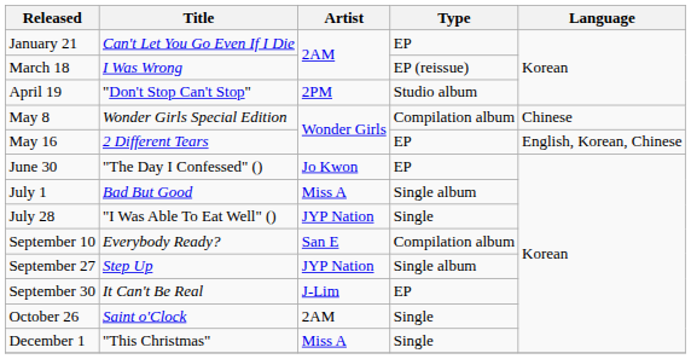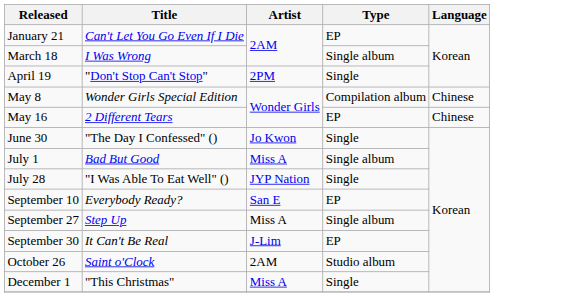 <table class="wikitable plainrowheaders">
 <tr>
 <th scope="col">Released</th>
 <th scope="col">Title</th>
 <th scope="col">Artist</th>
 <th scope="col">Type</th>
 <th scope="col">Language</th>
 </tr>
 <tr>
 <td rowspan="1">January 21</td>
 <td rowspan="1"><em><a href='#'>Can't Let You Go Even If I Die</a></em></td>
 <td rowspan="2"><a href='#'>2AM</a></td>
 <td rowspan="1">EP</td>
 <td rowspan="3">Korean</td>
 </tr>
 <tr>
 <td rowspan="1">March 18</td>
 <td rowspan="1"><em><a href='#'>I Was Wrong</a></em></td>
-<td rowspan="1">EP (reissue)</td>
+<td rowspan="1">Single album</td>
 </tr>
 <tr>
 <td rowspan="1">April 19</td>
 <td rowspan="1">"<a href='#'>Don't Stop Can't Stop</a>"</td>
 <td><a href='#'>2PM</a></td>
-<td rowspan="1">Studio album</td>
+<td rowspan="1">Single</td>
 </tr>
 <tr>
 <td rowspan="1">May 8</td>
 <td rowspan="1"><em>Wonder Girls Special Edition</em></td>
 <td rowspan="2"><a href='#'>Wonder Girls</a></td>
 <td rowspan="1">Compilation album</td>
 <td rowspan="1">Chinese</td>
 </tr>
 <tr>
 <td rowspan="1">May 16</td>
 <td rowspan="1"><em><a href='#'>2 Different Tears</a></em></td>
 <td rowspan="1">EP</td>
-<td rowspan="1">English, Korean, Chinese</td>
+<td rowspan="1">Chinese</td>
 </tr>
 <tr>
 <td rowspan="1">June 30</td>
 <td rowspan="1">"The Day I Confessed" ()</td>
 <td rowspan="1"><a href='#'>Jo Kwon</a></td>
-<td rowspan="1">EP</td>
+<td rowspan="1">Single</td>
 <td rowspan="8">Korean</td>
 </tr>
 <tr>
 <td rowspan="1">July 1</td>
 <td rowspan="1"><em><a href='#'>Bad But Good</a></em></td>
 <td rowspan="1"><a href='#'>Miss A</a></td>
 <td rowspan="1">Single album</td>
 </tr>
 <tr>
 <td rowspan="1">July 28</td>
 <td rowspan="1">"I Was Able To Eat Well" ()</td>
 <td rowspan="1"><a href='#'>JYP Nation</a></td>
 <td rowspan="1">Single</td>
 </tr>
 <tr>
 <td rowspan="1">September 10</td>
 <td rowspan="1"><em>Everybody Ready?</em></td>
 <td rowspan="1"><a href='#'>San E</a></td>
-<td rowspan="1">Compilation album</td>
+<td rowspan="1">EP</td>
 </tr>
 <tr>
 <td rowspan="1">September 27</td>
 <td rowspan="1"><em><a href='#'>Step Up</a></em></td>
-<td rowspan="1"><a href='#'>JYP Nation</a></td>
+<td rowspan="1">Miss A</td>
 <td rowspan="1">Single album</td>
 </tr>
 <tr>
 <td rowspan="1">September 30</td>
 <td rowspan="1"><em>It Can't Be Real</em></td>
 <td rowspan="1"><a href='#'>J-Lim</a></td>
 <td rowspan="1">EP</td>
 </tr>
 <tr>
 <td rowspan="1">October 26</td>
 <td rowspan="1"><em><a href='#'>Saint o'Clock</a></em></td>
 <td rowspan="1">2AM</td>
-<td rowspan="1">Single</td>
+<td rowspan="1">Studio album</td>
 </tr>
 <tr>
 <td rowspan="1">December 1</td>
 <td rowspan="1">"This Christmas"</td>
 <td rowspan="1"><a href='#'>Miss A</a></td>
 <td rowspan="1">Single</td>
 </tr>
 <tr>
 </tr>
 </table>
